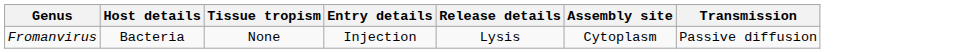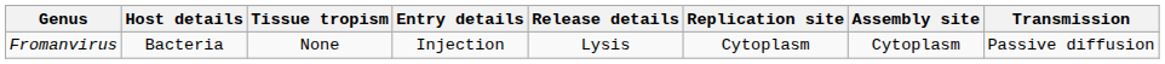 <table class="wikitable sortable" style="text-align:center">
 <tr>
 <th>Genus</th>
 <th>Host details</th>
 <th>Tissue tropism</th>
 <th>Entry details</th>
 <th>Release details</th>
+<th>Replication site</th>
 <th>Assembly site</th>
 <th>Transmission</th>
 </tr>
 <tr>
 <td><em>Fromanvirus</em></td>
 <td>Bacteria</td>
 <td>None</td>
 <td>Injection</td>
 <td>Lysis</td>
 <td>Cytoplasm</td>
+<td>Cytoplasm</td>
 <td>Passive diffusion</td>
 </tr>
 </table>
